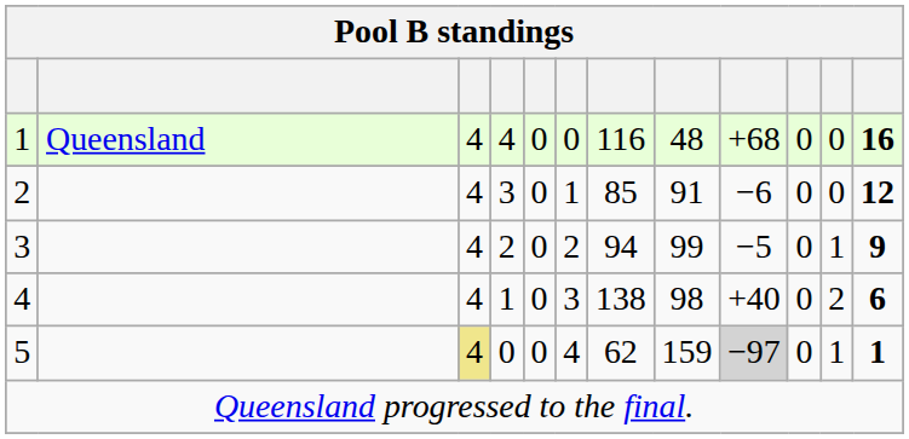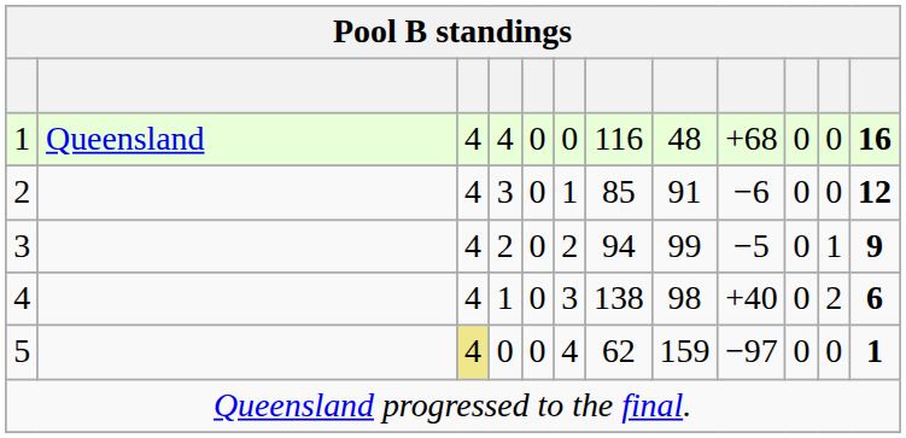 <table class="wikitable" style="text-align:center; font-size:100%;">
 <tr>
 <th colspan="100%" cellpadding="0" cellspacing="0"><strong>Pool B standings</strong></th>
 </tr>
 <tr>
 <th style="padding-right:1px;"></th>
 <th style="width:12em;"></th>
 <th></th>
 <th></th>
 <th></th>
 <th></th>
 <th></th>
 <th></th>
 <th></th>
 <th></th>
 <th></th>
 <th><br></th>
 </tr>
 <tr style="background:#E8FFD8;">
 <td>1</td>
 <td align=left> <a href='#'>Queensland</a></td>
 <td>4</td>
 <td>4</td>
 <td>0</td>
 <td>0</td>
 <td>116</td>
 <td>48</td>
 <td>+68</td>
 <td>0</td>
 <td>0</td>
 <td><strong>16</strong></td>
 </tr>
 <tr>
 <td>2</td>
 <td align=left></td>
 <td>4</td>
 <td>3</td>
 <td>0</td>
 <td>1</td>
 <td>85</td>
 <td>91</td>
 <td>−6</td>
 <td>0</td>
 <td>0</td>
 <td><strong>12</strong></td>
 </tr>
 <tr>
 <td>3</td>
 <td align=left></td>
 <td>4</td>
 <td>2</td>
 <td>0</td>
 <td>2</td>
 <td>94</td>
 <td>99</td>
 <td>−5</td>
 <td>0</td>
 <td>1</td>
 <td><strong>9</strong></td>
 </tr>
 <tr>
 <td>4</td>
 <td align=left></td>
 <td>4</td>
 <td>1</td>
 <td>0</td>
 <td>3</td>
 <td>138</td>
 <td>98</td>
 <td>+40</td>
 <td>0</td>
 <td>2</td>
 <td><strong>6</strong></td>
 </tr>
 <tr>
 <td>5</td>
 <td align=left></td>
 <td style="background: khaki;">4</td>
 <td>0</td>
 <td>0</td>
 <td>4</td>
 <td>62</td>
 <td>159</td>
-<td style="background: lightgrey;">−97</td>
+<td>−97</td>
 <td>0</td>
-<td>1</td>
+<td>0</td>
 <td><strong>1</strong></td>
 </tr>
 <tr>
 <td colspan="100%"><em><a href='#'>Queensland</a> progressed to the <a href='#'>final</a>.</em></td>
 </tr>
 </table>
